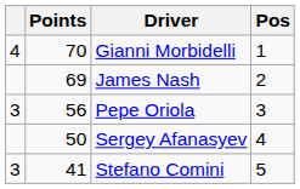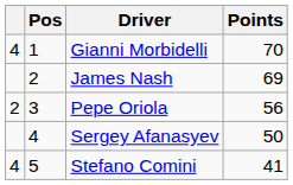 <table class="wikitable" style="font-size: 95%;">
 <tr>
 <th></th>
+<th>Pos</th>
+<th>Driver</th>
 <th>Points</th>
-<th>Driver</th>
-<th>Pos</th>
 </tr>
 <tr>
 <td align="left"> 4</td>
+<td>1</td>
+<td> <a href='#'>Gianni Morbidelli</a></td>
 <td align="right">70</td>
-<td> <a href='#'>Gianni Morbidelli</a></td>
-<td>1</td>
 </tr>
 <tr>
 <td align="left"></td>
+<td>2</td>
+<td> <a href='#'>James Nash</a></td>
 <td align="right">69</td>
-<td> <a href='#'>James Nash</a></td>
-<td>2</td>
 </tr>
 <tr>
-<td align="left"> 3</td>
+<td align="left"> 2</td>
+<td>3</td>
+<td> <a href='#'>Pepe Oriola</a></td>
 <td align="right">56</td>
-<td> <a href='#'>Pepe Oriola</a></td>
-<td>3</td>
 </tr>
 <tr>
 <td align="left"></td>
+<td>4</td>
+<td> <a href='#'>Sergey Afanasyev</a></td>
 <td align="right">50</td>
-<td> <a href='#'>Sergey Afanasyev</a></td>
-<td>4</td>
 </tr>
 <tr>
-<td align="left"> 3</td>
+<td align="left"> 4</td>
+<td>5</td>
+<td> <a href='#'>Stefano Comini</a></td>
 <td align="right">41</td>
-<td> <a href='#'>Stefano Comini</a></td>
-<td>5</td>
 </tr>
 </table>
